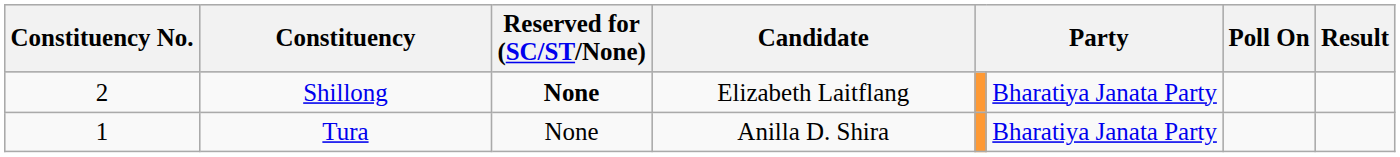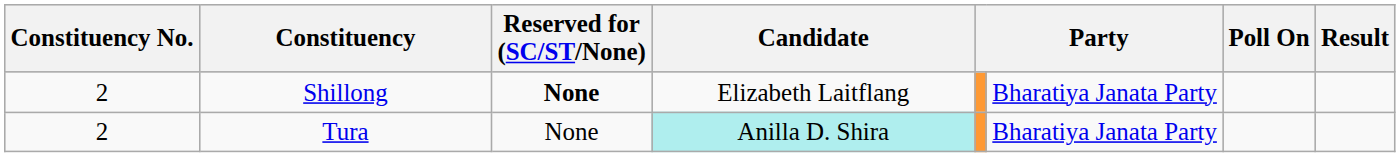 <table class="wikitable sortable" style="text-align:center">
 <tr>
 <th>Constituency No.</th>
 <th style="width:180px;">Constituency</th>
 <th>Reserved for<br>(<a href='#'>SC/ST</a>/None)</th>
 <th style="width:200px;">Candidate</th>
 <th colspan="2">Party</th>
 <th>Poll On</th>
 <th>Result</th>
 </tr>
 <tr>
 <td style="text-align:center;">2</td>
 <td><a href='#'>Shillong</a></td>
 <td><strong>None</strong></td>
 <td>Elizabeth Laitflang</td>
 <td bgcolor=#FF9933></td>
 <td><a href='#'>Bharatiya Janata Party</a></td>
 <td></td>
 <td></td>
 </tr>
 <tr>
-<td style="text-align:center;">1</td>
+<td style="text-align:center;">2</td>
 <td><a href='#'>Tura</a></td>
 <td>None</td>
-<td>Anilla D. Shira</td>
+<td style="background: paleturquoise;">Anilla D. Shira</td>
 <td bgcolor=#FF9933></td>
 <td><a href='#'>Bharatiya Janata Party</a></td>
 <td></td>
 <td></td>
 </tr>
 </table>
